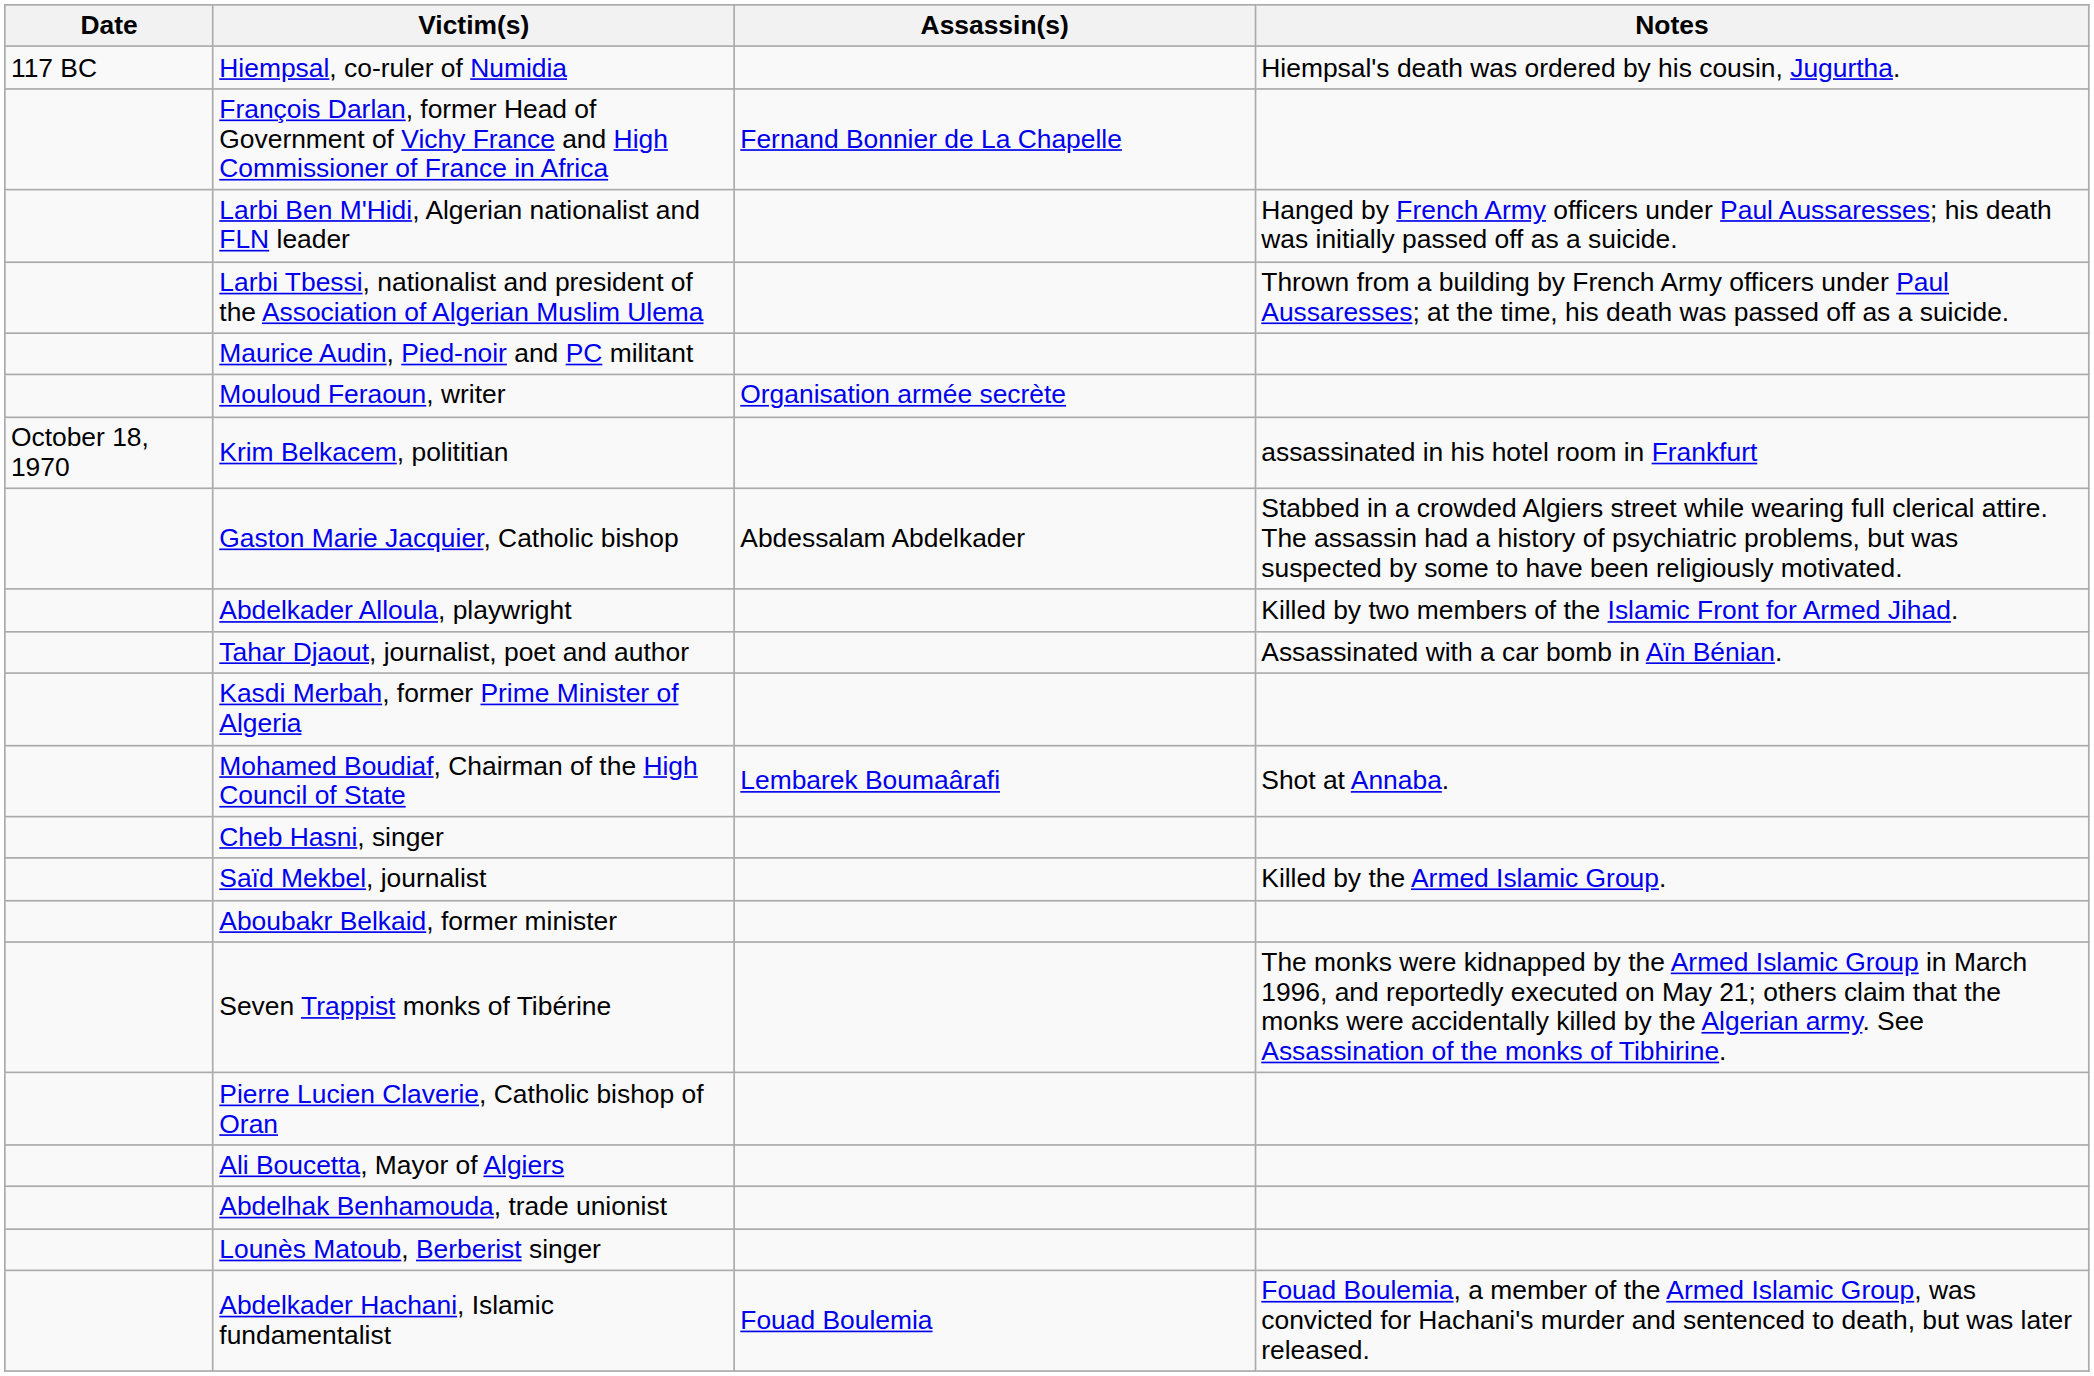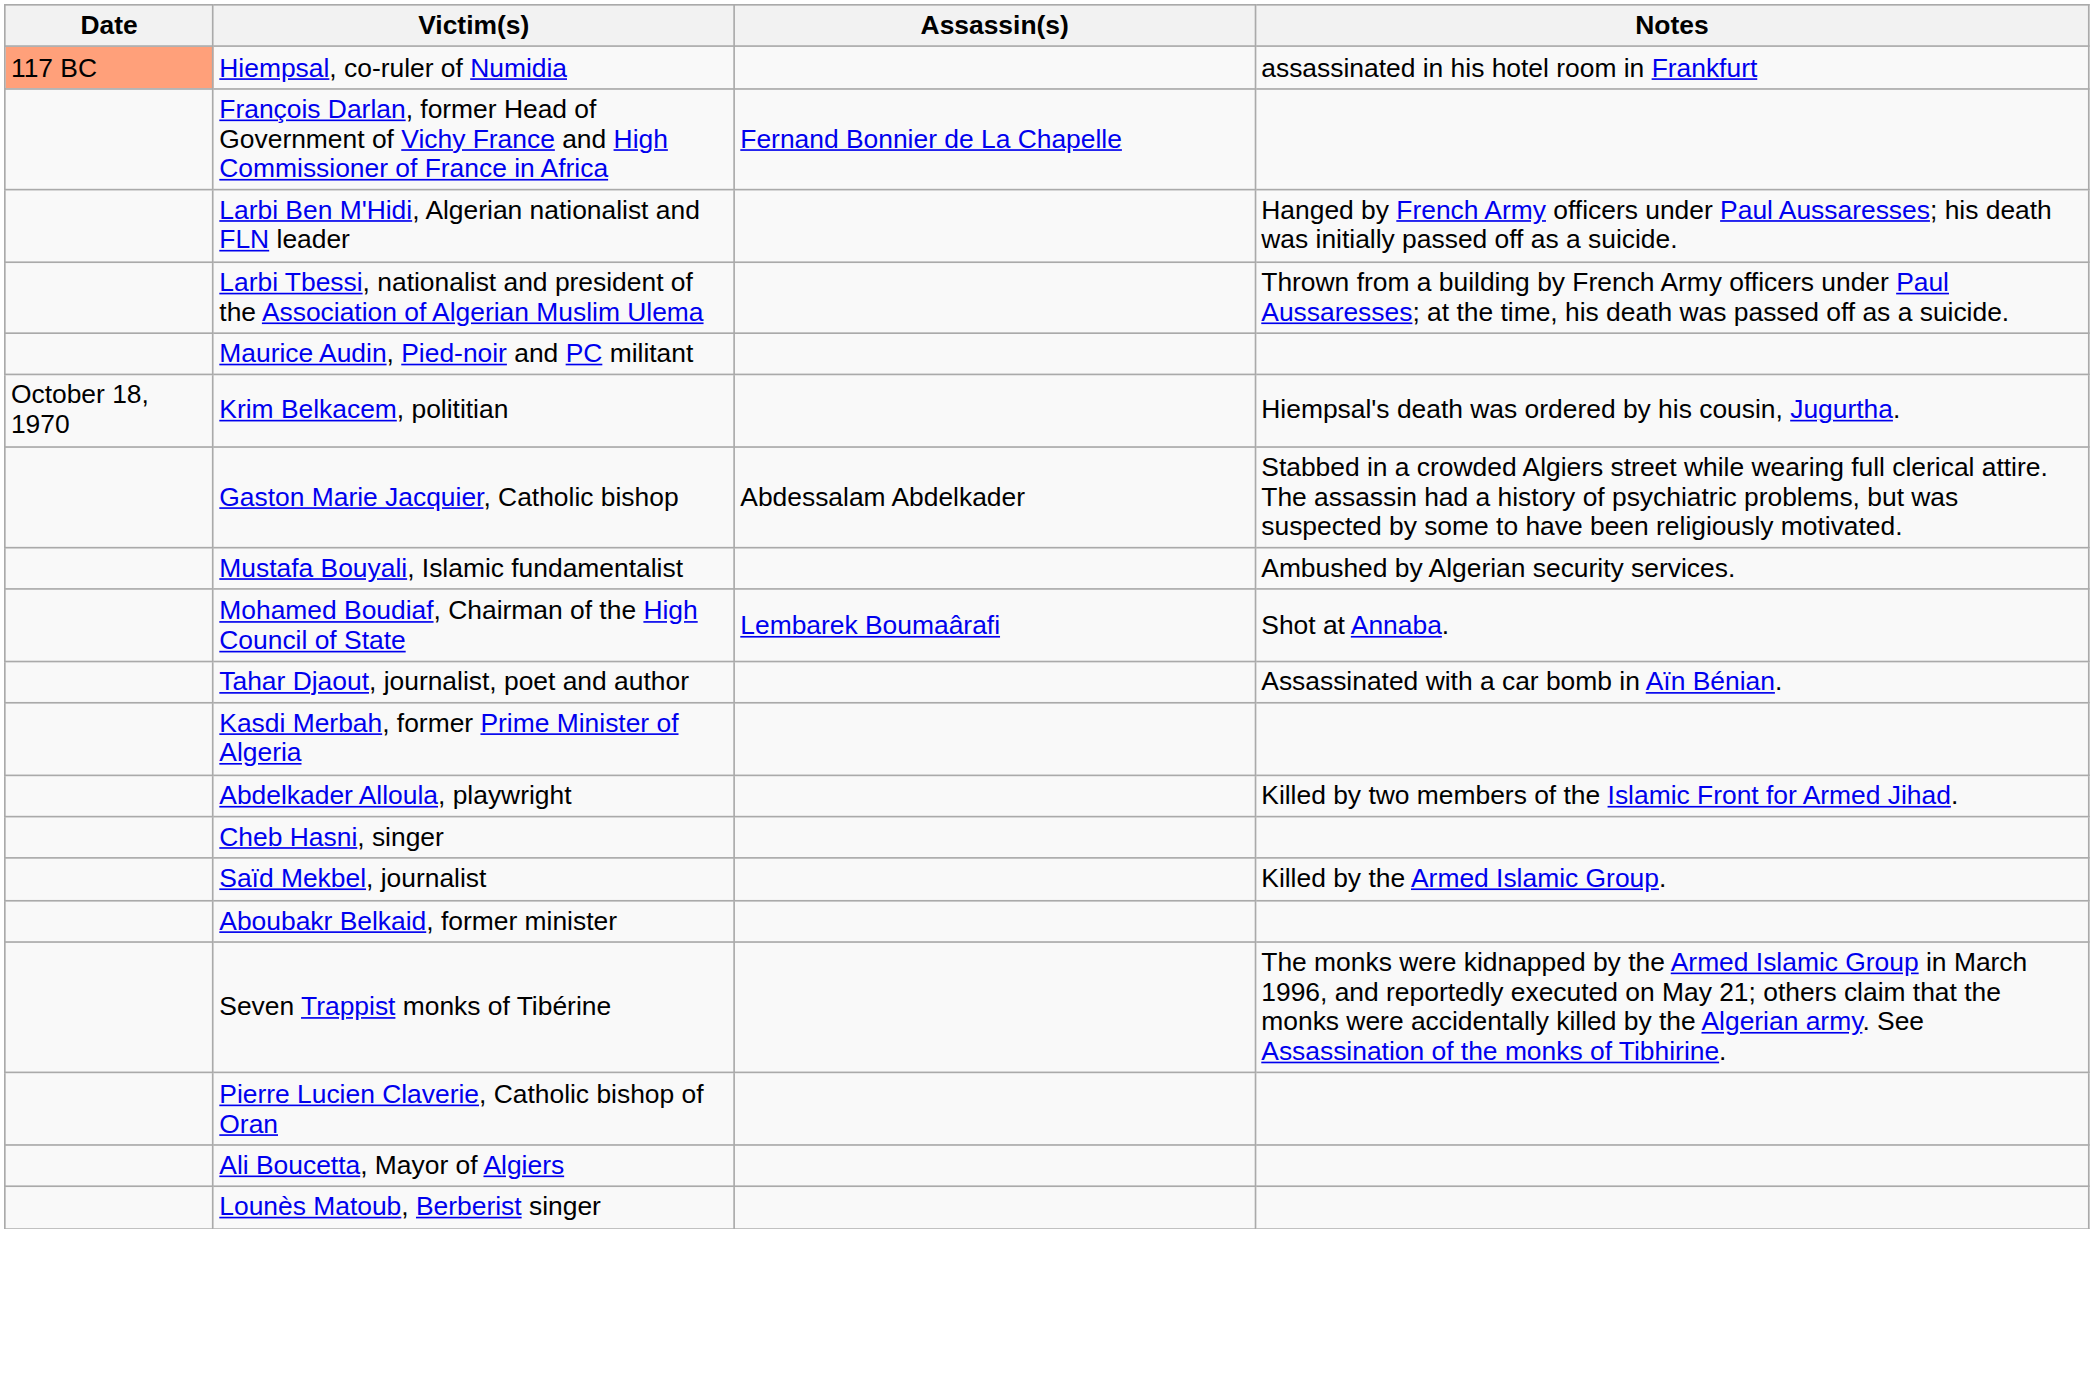 <table class="wikitable sortable" style="width:100%">
 <tr>
 <th style="width:10%">Date</th>
 <th style="width:25%">Victim(s)</th>
 <th style="width:25%">Assassin(s)</th>
 <th style="width:40%">Notes</th>
 </tr>
 <tr>
-<td>117 BC</td>
+<td style="background: lightsalmon;">117 BC</td>
 <td><a href='#'>Hiempsal</a>, co-ruler of <a href='#'>Numidia</a></td>
 <td></td>
-<td>Hiempsal's death was ordered by his cousin, <a href='#'>Jugurtha</a>.</td>
+<td>assassinated in his hotel room in <a href='#'>Frankfurt</a></td>
 </tr>
 <tr>
 <td></td>
 <td><a href='#'>François Darlan</a>, former Head of Government of <a href='#'>Vichy France</a> and <a href='#'>High Commissioner of France in Africa</a></td>
 <td><a href='#'>Fernand Bonnier de La Chapelle</a></td>
 <td></td>
 </tr>
 <tr>
 <td></td>
 <td><a href='#'>Larbi Ben M'Hidi</a>, Algerian nationalist and <a href='#'>FLN</a> leader</td>
 <td></td>
 <td>Hanged by <a href='#'>French Army</a> officers under <a href='#'>Paul Aussaresses</a>; his death was initially passed off as a suicide.</td>
 </tr>
 <tr>
 <td></td>
 <td><a href='#'>Larbi Tbessi</a>, nationalist and president of the <a href='#'>Association of Algerian Muslim Ulema</a></td>
 <td></td>
 <td>Thrown from a building by French Army officers under <a href='#'>Paul Aussaresses</a>; at the time, his death was passed off as a suicide.</td>
 </tr>
 <tr>
 <td></td>
 <td><a href='#'>Maurice Audin</a>, <a href='#'>Pied-noir</a> and <a href='#'>PC</a> militant</td>
 <td></td>
 <td></td>
 </tr>
 <tr>
-<td></td>
-<td><a href='#'>Mouloud Feraoun</a>, writer</td>
-<td><a href='#'>Organisation armée secrète</a></td>
-<td></td>
-</tr>
-<tr>
 <td>October 18, 1970</td>
 <td><a href='#'>Krim Belkacem</a>, polititian</td>
 <td></td>
-<td>assassinated in his hotel room in <a href='#'>Frankfurt</a></td>
+<td>Hiempsal's death was ordered by his cousin, <a href='#'>Jugurtha</a>.</td>
 </tr>
 <tr>
 <td></td>
 <td><a href='#'>Gaston Marie Jacquier</a>, Catholic bishop</td>
 <td>Abdessalam Abdelkader</td>
 <td>Stabbed in a crowded Algiers street while wearing full clerical attire. The assassin had a history of psychiatric problems, but was suspected by some to have been religiously motivated.</td>
 </tr>
 <tr>
 <td></td>
-<td><a href='#'>Abdelkader Alloula</a>, playwright</td>
+<td><a href='#'>Mustafa Bouyali</a>, Islamic fundamentalist</td>
 <td></td>
-<td>Killed by two members of the <a href='#'>Islamic Front for Armed Jihad</a>.</td>
+<td>Ambushed by Algerian security services.</td>
+</tr>
+<tr>
+<td></td>
+<td><a href='#'>Mohamed Boudiaf</a>, Chairman of the <a href='#'>High Council of State</a></td>
+<td><a href='#'>Lembarek Boumaârafi</a></td>
+<td>Shot at <a href='#'>Annaba</a>.</td>
 </tr>
 <tr>
 <td></td>
 <td><a href='#'>Tahar Djaout</a>, journalist, poet and author</td>
 <td></td>
 <td>Assassinated with a car bomb in <a href='#'>Aïn Bénian</a>.</td>
 </tr>
 <tr>
 <td></td>
 <td><a href='#'>Kasdi Merbah</a>, former <a href='#'>Prime Minister of Algeria</a></td>
 <td></td>
 <td></td>
 </tr>
 <tr>
 <td></td>
-<td><a href='#'>Mohamed Boudiaf</a>, Chairman of the <a href='#'>High Council of State</a></td>
-<td><a href='#'>Lembarek Boumaârafi</a></td>
-<td>Shot at <a href='#'>Annaba</a>.</td>
+<td><a href='#'>Abdelkader Alloula</a>, playwright</td>
+<td></td>
+<td>Killed by two members of the <a href='#'>Islamic Front for Armed Jihad</a>.</td>
 </tr>
 <tr>
 <td></td>
 <td><a href='#'>Cheb Hasni</a>, singer</td>
 <td></td>
 <td></td>
 </tr>
 <tr>
 <td></td>
 <td><a href='#'>Saïd Mekbel</a>, journalist</td>
 <td></td>
 <td>Killed by the <a href='#'>Armed Islamic Group</a>.</td>
 </tr>
 <tr>
 <td></td>
 <td><a href='#'>Aboubakr Belkaid</a>, former minister</td>
 <td></td>
 <td></td>
 </tr>
 <tr>
 <td></td>
 <td>Seven <a href='#'>Trappist</a> monks of Tibérine</td>
 <td></td>
 <td>The monks were kidnapped by the <a href='#'>Armed Islamic Group</a> in March 1996, and reportedly executed on May 21; others claim that the monks were accidentally killed by the <a href='#'>Algerian army</a>. See <a href='#'>Assassination of the monks of Tibhirine</a>.</td>
 </tr>
 <tr>
 <td></td>
 <td><a href='#'>Pierre Lucien Claverie</a>, Catholic bishop of <a href='#'>Oran</a></td>
 <td></td>
 <td></td>
 </tr>
 <tr>
 <td></td>
 <td><a href='#'>Ali Boucetta</a>, Mayor of <a href='#'>Algiers</a></td>
 <td></td>
 <td></td>
 </tr>
 <tr>
 <td></td>
-<td><a href='#'>Abdelhak Benhamouda</a>, trade unionist</td>
-<td></td>
-<td></td>
-</tr>
-<tr>
-<td></td>
 <td><a href='#'>Lounès Matoub</a>, <a href='#'>Berberist</a> singer</td>
 <td></td>
 <td></td>
 </tr>
-<tr>
-<td></td>
-<td><a href='#'>Abdelkader Hachani</a>, Islamic fundamentalist</td>
-<td><a href='#'>Fouad Boulemia</a></td>
-<td><a href='#'>Fouad Boulemia</a>, a member of the <a href='#'>Armed Islamic Group</a>, was convicted for Hachani's murder and sentenced to death, but was later released.</td>
-</tr>
 </table>
